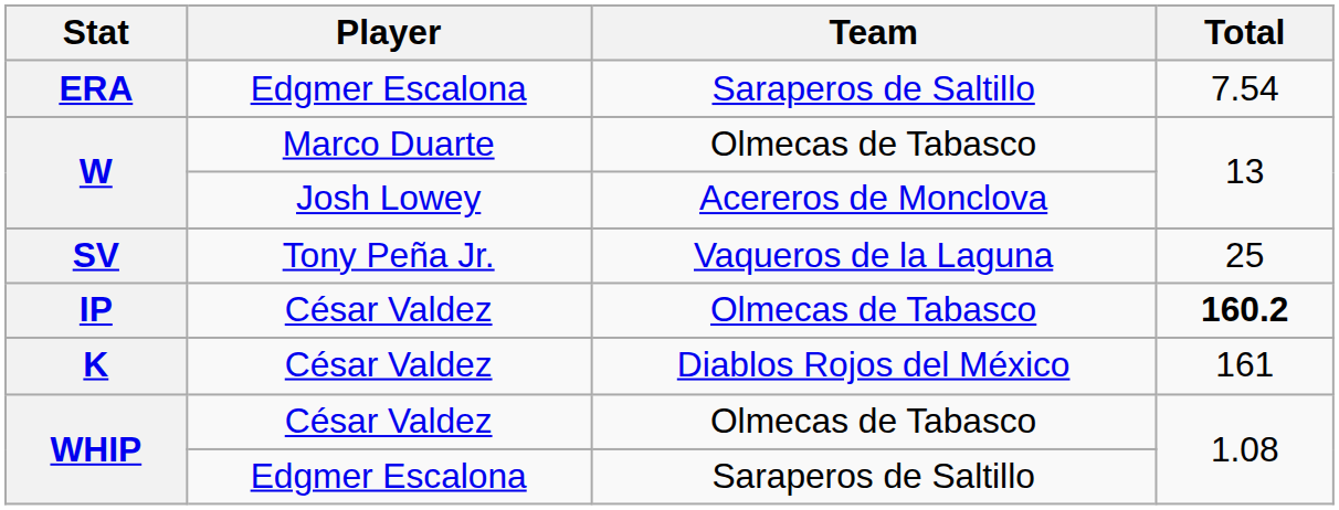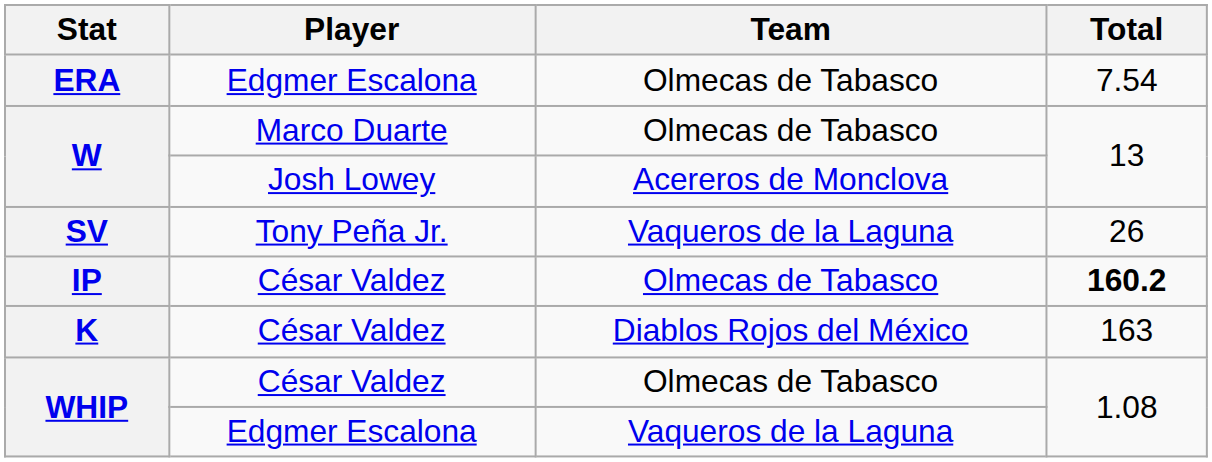 <table class="wikitable" style="text-align:center;">
 <tr>
 <th scope="col" width="3%">Stat</th>
 <th scope="col" width="10%">Player</th>
 <th scope="col" width="15%">Team</th>
 <th scope="col" width="3%">Total</th>
 </tr>
 <tr>
 <th scope="row" style="text-align:center;"><a href='#'>ERA</a></th>
 <td> <a href='#'>Edgmer Escalona</a></td>
-<td><a href='#'>Saraperos de Saltillo</a></td>
+<td>Olmecas de Tabasco</td>
 <td>7.54</td>
 </tr>
 <tr>
 <th scope="row" style="text-align:center;" rowspan=2><a href='#'>W</a></th>
 <td> <a href='#'>Marco Duarte</a></td>
 <td>Olmecas de Tabasco</td>
 <td rowspan=2>13</td>
 </tr>
 <tr>
 <td> <a href='#'>Josh Lowey</a></td>
 <td><a href='#'>Acereros de Monclova</a></td>
 </tr>
 <tr>
 <th scope="row" style="text-align:center;"><a href='#'>SV</a></th>
 <td> <a href='#'>Tony Peña Jr.</a></td>
 <td><a href='#'>Vaqueros de la Laguna</a></td>
-<td>25</td>
+<td>26</td>
 </tr>
 <tr>
 <th scope="row" style="text-align:center;"><a href='#'>IP</a></th>
 <td> <a href='#'>César Valdez</a></td>
 <td><a href='#'>Olmecas de Tabasco</a></td>
 <td><strong>160.2</strong></td>
 </tr>
 <tr>
 <th scope="row" style="text-align:center;"><a href='#'>K</a></th>
 <td> <a href='#'>César Valdez</a></td>
 <td><a href='#'>Diablos Rojos del México</a></td>
-<td>161</td>
+<td>163</td>
 </tr>
 <tr>
 <th scope="row" style="text-align:center;" rowspan=2><a href='#'>WHIP</a></th>
 <td> <a href='#'>César Valdez</a></td>
 <td>Olmecas de Tabasco</td>
 <td rowspan=2>1.08</td>
 </tr>
 <tr>
 <td> <a href='#'>Edgmer Escalona</a></td>
-<td>Saraperos de Saltillo</td>
+<td><a href='#'>Vaqueros de la Laguna</a></td>
 </tr>
 </table>
